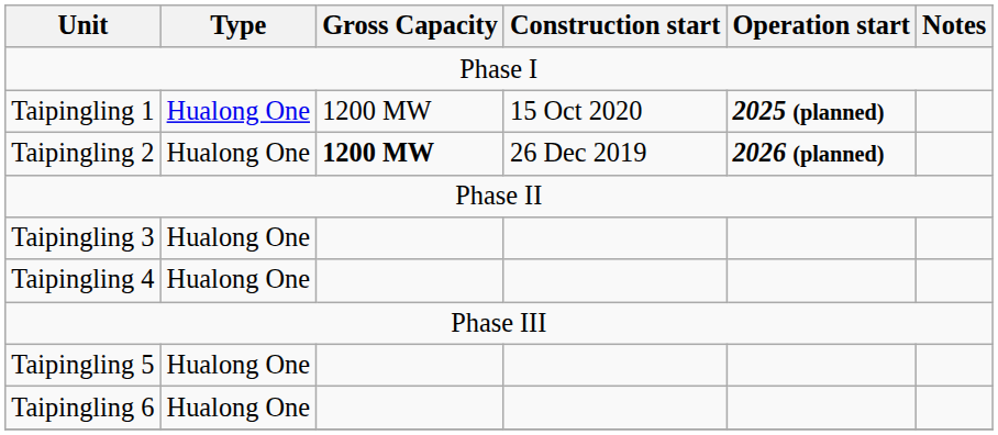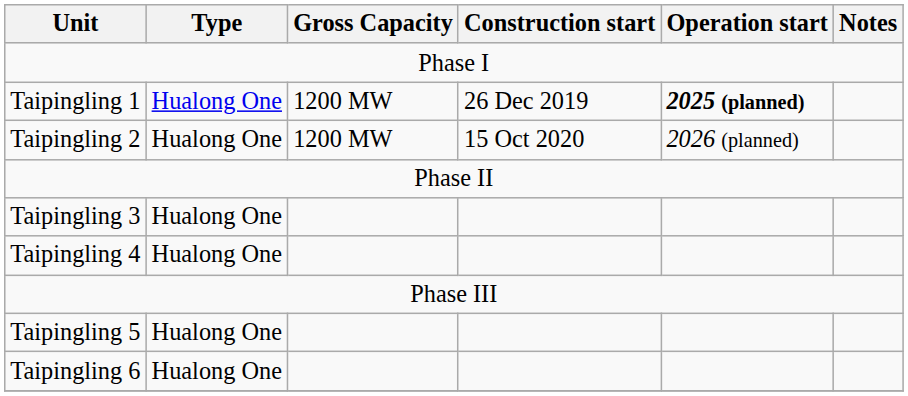 <table class="wikitable">
 <tr>
 <th>Unit</th>
 <th>Type</th>
 <th>Gross Capacity</th>
 <th>Construction start</th>
 <th>Operation start</th>
 <th>Notes</th>
 </tr>
 <tr>
 <td colspan="6" align="center">Phase I</td>
 </tr>
 <tr>
 <td>Taipingling 1</td>
 <td><a href='#'>Hualong One</a></td>
 <td>1200 MW</td>
-<td>15 Oct 2020</td>
+<td>26 Dec 2019</td>
 <td><strong><em>2025</em> <small>(planned)</small></strong></td>
 <td></td>
 </tr>
 <tr>
 <td>Taipingling 2</td>
 <td>Hualong One</td>
-<td><strong>1200 MW</strong></td>
-<td>26 Dec 2019</td>
-<td><strong><em>2026</em> <small>(planned)</small></strong></td>
+<td>1200 MW</td>
+<td>15 Oct 2020</td>
+<td><em>2026</em> <small>(planned)</small></td>
 <td></td>
 </tr>
 <tr>
 <td colspan="6" align="center">Phase II</td>
 </tr>
 <tr>
 <td>Taipingling 3</td>
 <td>Hualong One</td>
 <td></td>
 <td></td>
 <td></td>
 <td></td>
 </tr>
 <tr>
 <td>Taipingling 4</td>
 <td>Hualong One</td>
 <td></td>
 <td></td>
 <td></td>
 <td></td>
 </tr>
 <tr>
 <td colspan="6" align="center">Phase III</td>
 </tr>
 <tr>
 <td>Taipingling 5</td>
 <td>Hualong One</td>
 <td></td>
 <td></td>
 <td></td>
 <td></td>
 </tr>
 <tr>
 <td>Taipingling 6</td>
 <td>Hualong One</td>
 <td></td>
 <td></td>
 <td></td>
 <td></td>
 </tr>
 <tr>
 </tr>
 </table>
